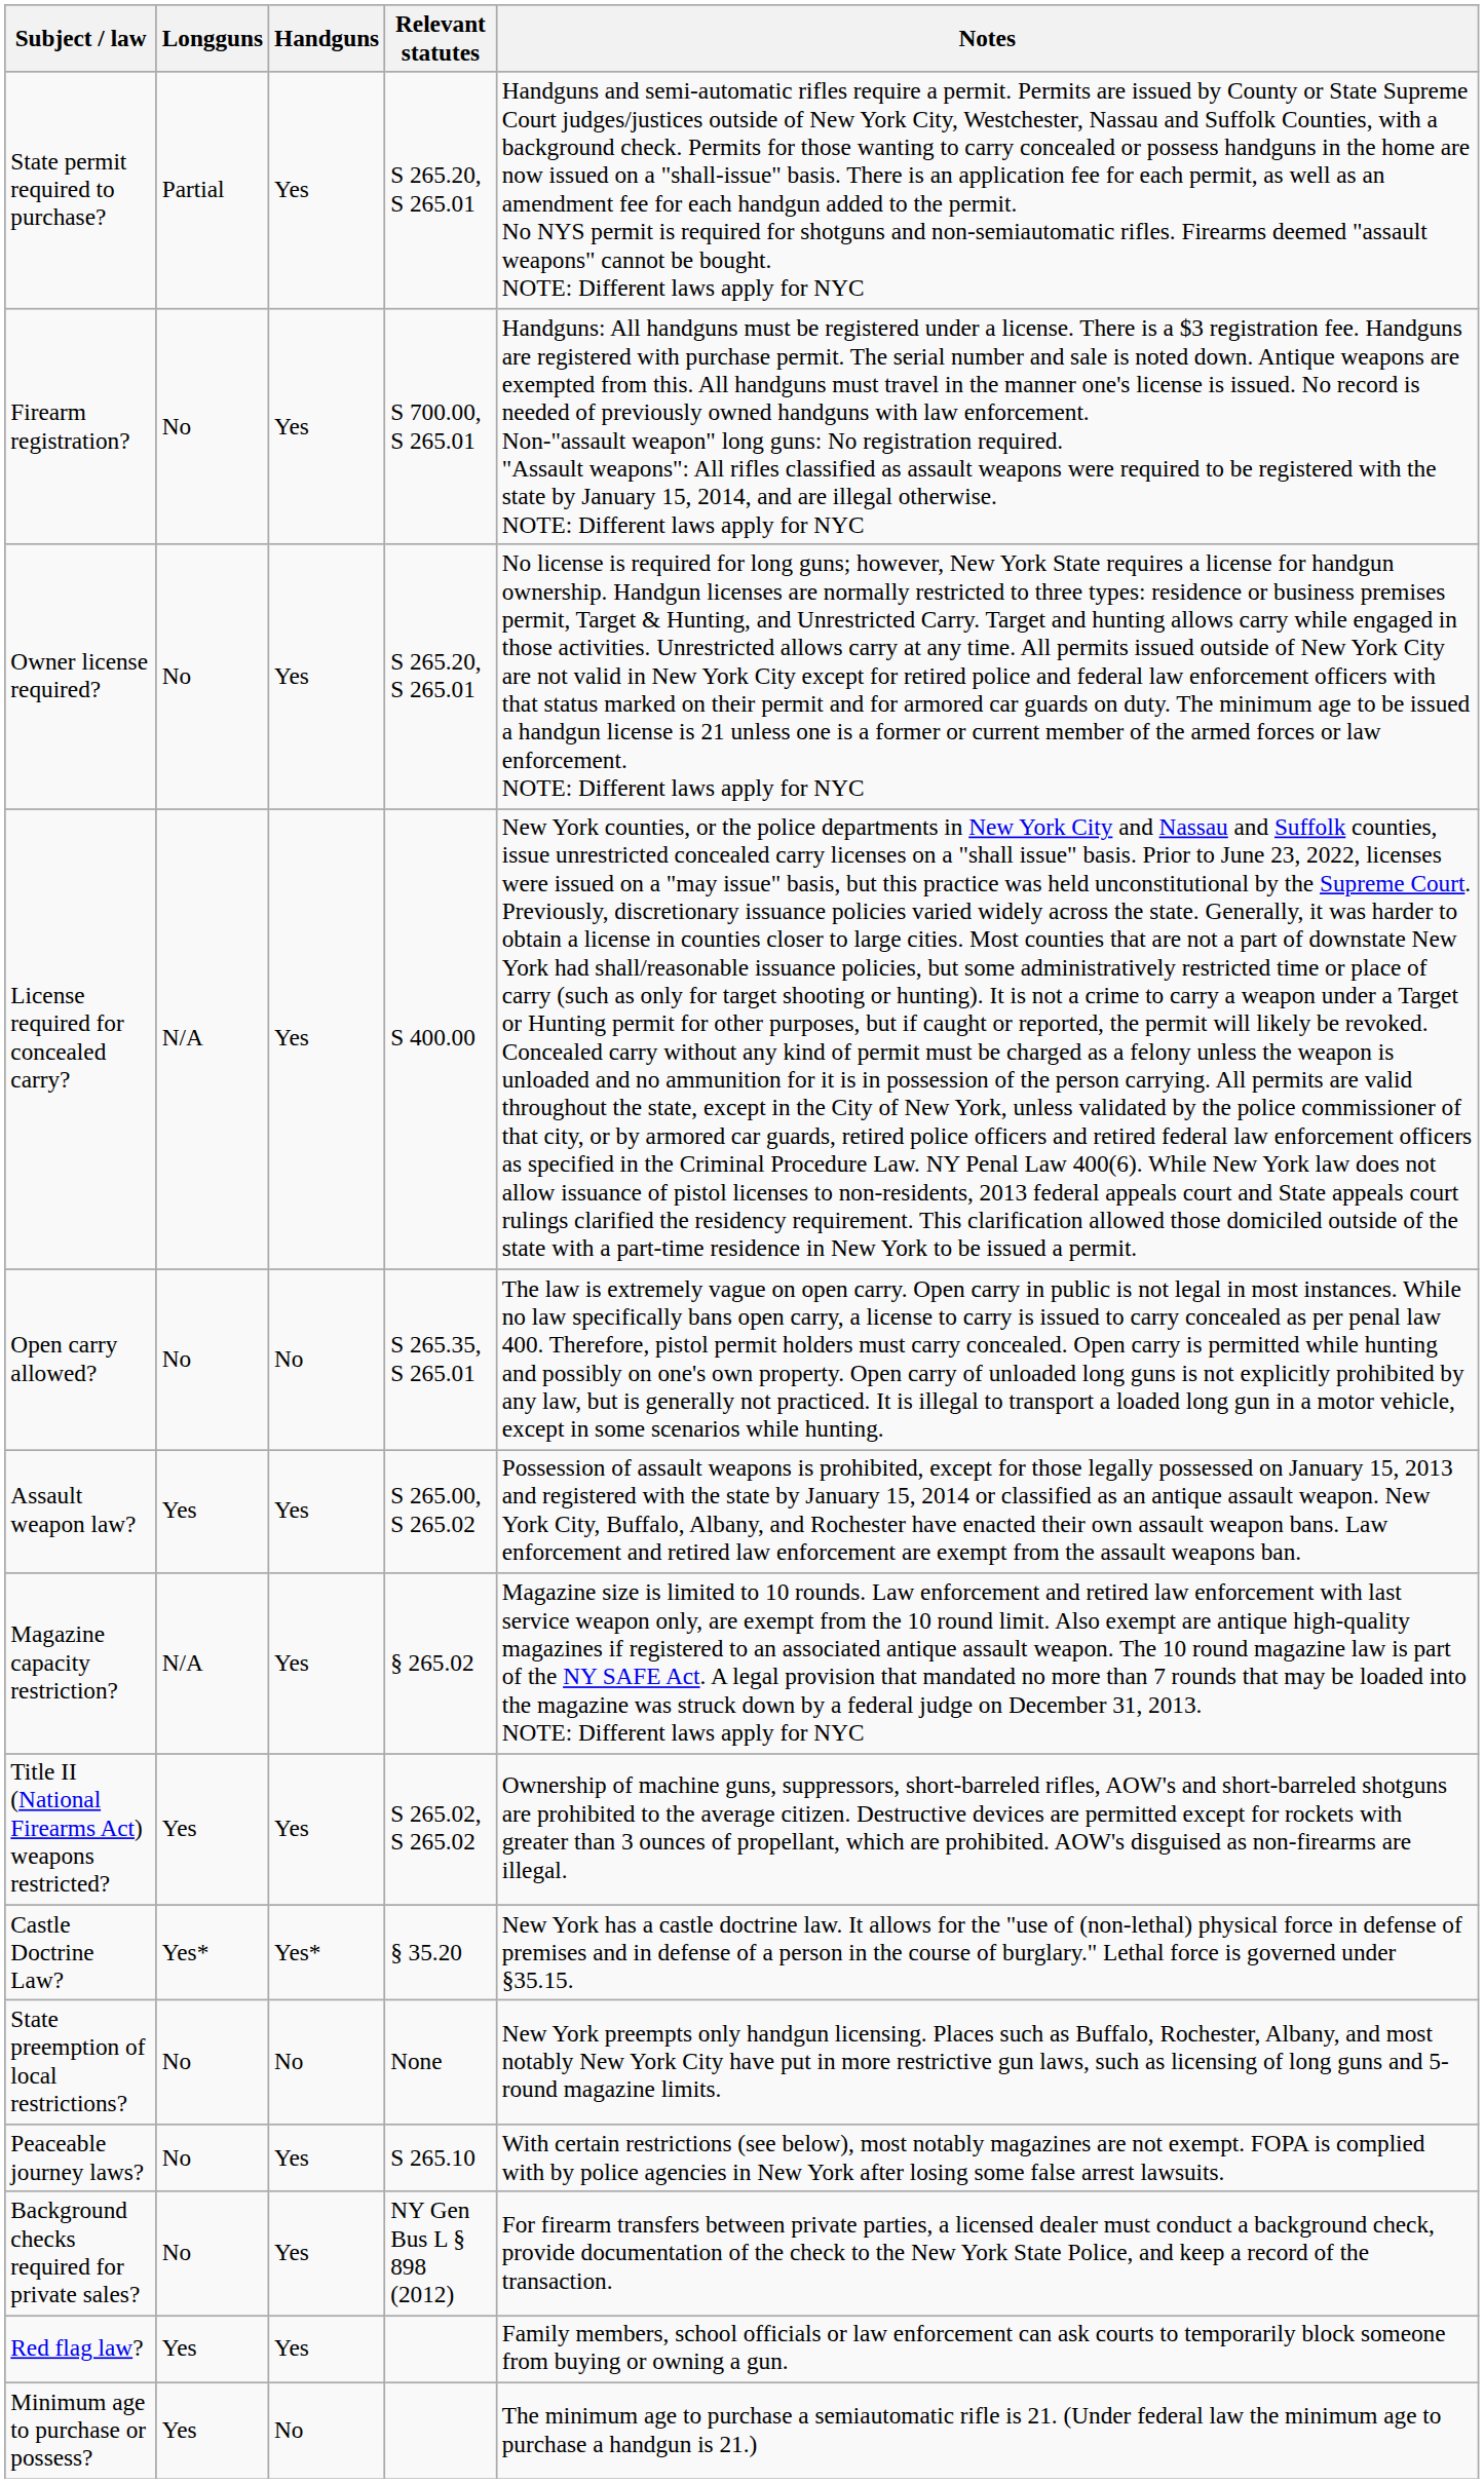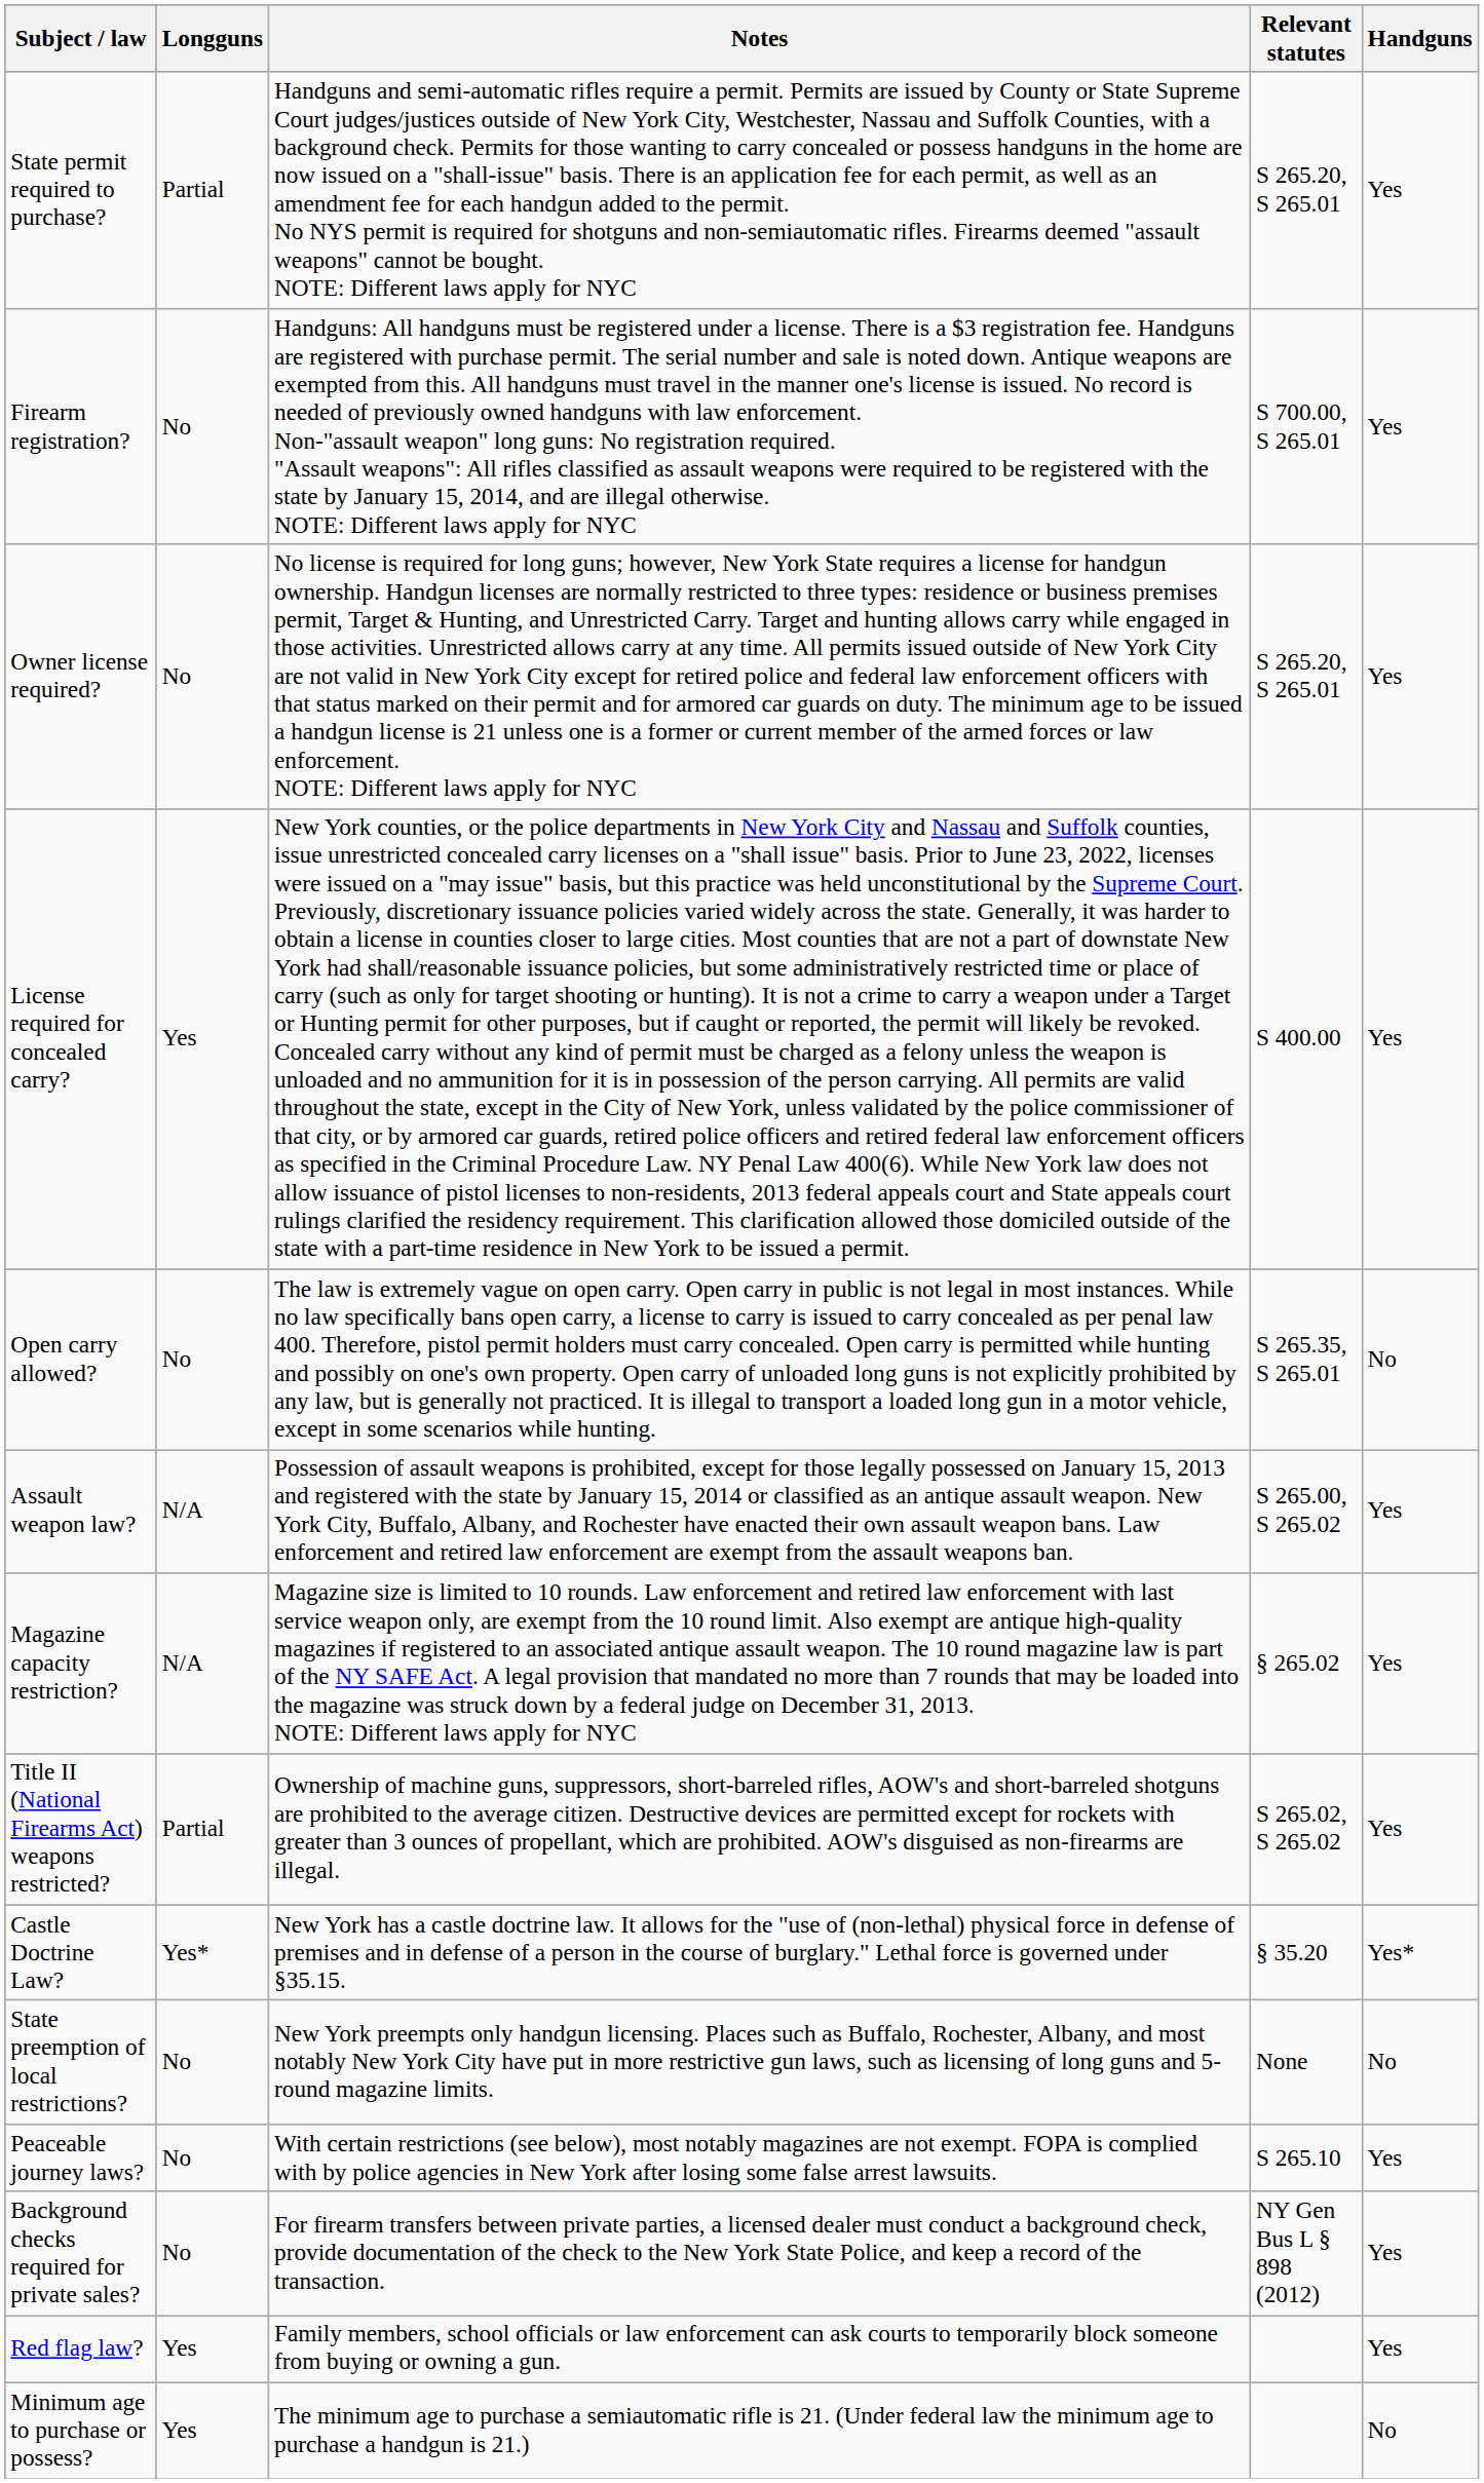 <table class="wikitable"  style="font-size:85%; width:95%;">
 <tr>
 <th>Subject / law</th>
 <th>Longguns</th>
+<th>Notes</th>
+<th>Relevant statutes</th>
 <th>Handguns</th>
-<th>Relevant statutes</th>
-<th>Notes</th>
 </tr>
 <tr>
 <td>State permit required to purchase?</td>
 <td>Partial</td>
+<td>Handguns and semi-automatic rifles require a permit. Permits are issued by County or State Supreme Court judges/justices outside of New York City, Westchester, Nassau and Suffolk Counties, with a background check. Permits for those wanting to carry concealed or possess handguns in the home are now issued on a "shall-issue" basis. There is an application fee for each permit, as well as an amendment fee for each handgun added to the permit.<br>No NYS permit is required for shotguns and non-semiautomatic rifles. Firearms deemed "assault weapons" cannot be bought.<br>NOTE: Different laws apply for NYC</td>
+<td>S 265.20, S 265.01</td>
 <td>Yes</td>
-<td>S 265.20, S 265.01</td>
-<td>Handguns and semi-automatic rifles require a permit. Permits are issued by County or State Supreme Court judges/justices outside of New York City, Westchester, Nassau and Suffolk Counties, with a background check. Permits for those wanting to carry concealed or possess handguns in the home are now issued on a "shall-issue" basis. There is an application fee for each permit, as well as an amendment fee for each handgun added to the permit.<br>No NYS permit is required for shotguns and non-semiautomatic rifles. Firearms deemed "assault weapons" cannot be bought.<br>NOTE: Different laws apply for NYC</td>
 </tr>
 <tr>
 <td>Firearm registration?</td>
 <td>No</td>
+<td>Handguns: All handguns must be registered under a license. There is a $3 registration fee. Handguns are registered with purchase permit. The serial number and sale is noted down. Antique weapons are exempted from this. All handguns must travel in the manner one's license is issued. No record is needed of previously owned handguns with law enforcement.<br>Non-"assault weapon" long guns: No registration required.<br>"Assault weapons": All rifles classified as assault weapons were required to be registered with the state by January 15, 2014, and are illegal otherwise.<br>NOTE: Different laws apply for NYC</td>
+<td>S 700.00, S 265.01</td>
 <td>Yes</td>
-<td>S 700.00, S 265.01</td>
-<td>Handguns: All handguns must be registered under a license. There is a $3 registration fee. Handguns are registered with purchase permit. The serial number and sale is noted down. Antique weapons are exempted from this. All handguns must travel in the manner one's license is issued. No record is needed of previously owned handguns with law enforcement.<br>Non-"assault weapon" long guns: No registration required.<br>"Assault weapons": All rifles classified as assault weapons were required to be registered with the state by January 15, 2014, and are illegal otherwise.<br>NOTE: Different laws apply for NYC</td>
 </tr>
 <tr>
 <td>Owner license required?</td>
 <td>No</td>
+<td>No license is required for long guns; however, New York State requires a license for handgun ownership. Handgun licenses are normally restricted to three types: residence or business premises permit, Target & Hunting, and Unrestricted Carry. Target and hunting allows carry while engaged in those activities. Unrestricted allows carry at any time. All permits issued outside of New York City are not valid in New York City except for retired police and federal law enforcement officers with that status marked on their permit and for armored car guards on duty. The minimum age to be issued a handgun license is 21 unless one is a former or current member of the armed forces or law enforcement.<br>NOTE: Different laws apply for NYC</td>
+<td>S 265.20, S 265.01</td>
 <td>Yes</td>
-<td>S 265.20, S 265.01</td>
-<td>No license is required for long guns; however, New York State requires a license for handgun ownership. Handgun licenses are normally restricted to three types: residence or business premises permit, Target & Hunting, and Unrestricted Carry. Target and hunting allows carry while engaged in those activities. Unrestricted allows carry at any time. All permits issued outside of New York City are not valid in New York City except for retired police and federal law enforcement officers with that status marked on their permit and for armored car guards on duty. The minimum age to be issued a handgun license is 21 unless one is a former or current member of the armed forces or law enforcement.<br>NOTE: Different laws apply for NYC</td>
 </tr>
 <tr>
 <td>License required for concealed carry?</td>
-<td>N/A</td>
 <td>Yes</td>
+<td>New York counties, or the police departments in <a href='#'>New York City</a> and <a href='#'>Nassau</a> and <a href='#'>Suffolk</a> counties, issue unrestricted concealed carry licenses on a "shall issue" basis. Prior to June 23, 2022, licenses were issued on a "may issue" basis, but this practice was held unconstitutional by the <a href='#'>Supreme Court</a>.  Previously, discretionary issuance policies varied widely across the state. Generally, it was harder to obtain a license in counties closer to large cities. Most counties that are not a part of downstate New York had shall/reasonable issuance policies, but some administratively restricted time or place of carry (such as only for target shooting or hunting). It is not a crime to carry a weapon under a Target or Hunting permit for other purposes, but if caught or reported, the permit will likely be revoked. Concealed carry without any kind of permit must be charged as a felony unless the weapon is unloaded and no ammunition for it is in possession of the person carrying. All permits are valid throughout the state, except in the City of New York, unless validated by the police commissioner of that city, or by armored car guards, retired police officers and retired federal law enforcement officers as specified in the Criminal Procedure Law. NY Penal Law 400(6). While New York law does not allow issuance of pistol licenses to non-residents, 2013 federal appeals court and State appeals court rulings clarified the residency requirement. This clarification allowed those domiciled outside of the state with a part-time residence in New York to be issued a permit.<br></td>
 <td>S 400.00</td>
-<td>New York counties, or the police departments in <a href='#'>New York City</a> and <a href='#'>Nassau</a> and <a href='#'>Suffolk</a> counties, issue unrestricted concealed carry licenses on a "shall issue" basis. Prior to June 23, 2022, licenses were issued on a "may issue" basis, but this practice was held unconstitutional by the <a href='#'>Supreme Court</a>.  Previously, discretionary issuance policies varied widely across the state. Generally, it was harder to obtain a license in counties closer to large cities. Most counties that are not a part of downstate New York had shall/reasonable issuance policies, but some administratively restricted time or place of carry (such as only for target shooting or hunting). It is not a crime to carry a weapon under a Target or Hunting permit for other purposes, but if caught or reported, the permit will likely be revoked. Concealed carry without any kind of permit must be charged as a felony unless the weapon is unloaded and no ammunition for it is in possession of the person carrying. All permits are valid throughout the state, except in the City of New York, unless validated by the police commissioner of that city, or by armored car guards, retired police officers and retired federal law enforcement officers as specified in the Criminal Procedure Law. NY Penal Law 400(6). While New York law does not allow issuance of pistol licenses to non-residents, 2013 federal appeals court and State appeals court rulings clarified the residency requirement. This clarification allowed those domiciled outside of the state with a part-time residence in New York to be issued a permit.<br></td>
+<td>Yes</td>
 </tr>
 <tr>
 <td>Open carry allowed?</td>
 <td>No</td>
+<td>The law is extremely vague on open carry. Open carry in public is not legal in most instances. While no law specifically bans open carry, a license to carry is issued to carry concealed as per penal law 400. Therefore, pistol permit holders must carry concealed. Open carry is permitted while hunting and possibly on one's own property. Open carry of unloaded long guns is not explicitly prohibited by any law, but is generally not practiced.  It is illegal to transport a loaded long gun in a motor vehicle, except in some scenarios while hunting.</td>
+<td>S 265.35, S 265.01</td>
 <td>No</td>
-<td>S 265.35, S 265.01</td>
-<td>The law is extremely vague on open carry. Open carry in public is not legal in most instances. While no law specifically bans open carry, a license to carry is issued to carry concealed as per penal law 400. Therefore, pistol permit holders must carry concealed. Open carry is permitted while hunting and possibly on one's own property. Open carry of unloaded long guns is not explicitly prohibited by any law, but is generally not practiced.  It is illegal to transport a loaded long gun in a motor vehicle, except in some scenarios while hunting.</td>
 </tr>
 <tr>
 <td>Assault weapon law?</td>
+<td>N/A</td>
+<td>Possession of assault weapons is prohibited, except for those legally possessed on January 15, 2013 and registered with the state by January 15, 2014 or classified as an antique assault weapon. New York City, Buffalo, Albany, and Rochester have enacted their own assault weapon bans. Law enforcement and retired law enforcement are exempt from the assault weapons ban.</td>
+<td>S 265.00, S 265.02</td>
 <td>Yes</td>
-<td>Yes</td>
-<td>S 265.00, S 265.02</td>
-<td>Possession of assault weapons is prohibited, except for those legally possessed on January 15, 2013 and registered with the state by January 15, 2014 or classified as an antique assault weapon. New York City, Buffalo, Albany, and Rochester have enacted their own assault weapon bans. Law enforcement and retired law enforcement are exempt from the assault weapons ban.</td>
 </tr>
 <tr>
 <td>Magazine capacity restriction?</td>
 <td>N/A</td>
+<td>Magazine size is limited to 10 rounds. Law enforcement and retired law enforcement with last service weapon only, are exempt from the 10 round limit. Also exempt are antique high-quality magazines if registered to an associated antique assault weapon. The 10 round magazine law is part of the <a href='#'>NY SAFE Act</a>. A legal provision that mandated no more than 7 rounds that may be loaded into the magazine was struck down by a federal judge on December 31, 2013.<br>NOTE: Different laws apply for NYC</td>
+<td>§ 265.02</td>
 <td>Yes</td>
-<td>§ 265.02</td>
-<td>Magazine size is limited to 10 rounds. Law enforcement and retired law enforcement with last service weapon only, are exempt from the 10 round limit. Also exempt are antique high-quality magazines if registered to an associated antique assault weapon. The 10 round magazine law is part of the <a href='#'>NY SAFE Act</a>. A legal provision that mandated no more than 7 rounds that may be loaded into the magazine was struck down by a federal judge on December 31, 2013.<br>NOTE: Different laws apply for NYC</td>
 </tr>
 <tr>
 <td>Title II (<a href='#'>National Firearms Act</a>) weapons restricted?</td>
+<td>Partial</td>
+<td>Ownership of machine guns, suppressors, short-barreled rifles, AOW's and short-barreled shotguns are prohibited to the average citizen. Destructive devices are permitted except for rockets with greater than 3 ounces of propellant, which are prohibited. AOW's disguised as non-firearms are illegal.</td>
+<td>S 265.02, S 265.02</td>
 <td>Yes</td>
-<td>Yes</td>
-<td>S 265.02, S 265.02</td>
-<td>Ownership of machine guns, suppressors, short-barreled rifles, AOW's and short-barreled shotguns are prohibited to the average citizen. Destructive devices are permitted except for rockets with greater than 3 ounces of propellant, which are prohibited. AOW's disguised as non-firearms are illegal.</td>
 </tr>
 <tr>
 <td>Castle Doctrine Law?</td>
 <td>Yes*</td>
+<td>New York has a castle doctrine law. It allows for the "use of (non-lethal) physical force in defense of premises and in defense of a person in the course of burglary." Lethal force is governed under §35.15.</td>
+<td>§ 35.20</td>
 <td>Yes*</td>
-<td>§ 35.20</td>
-<td>New York has a castle doctrine law. It allows for the "use of (non-lethal) physical force in defense of premises and in defense of a person in the course of burglary." Lethal force is governed under §35.15.</td>
 </tr>
 <tr>
 <td>State preemption of local restrictions?</td>
 <td>No</td>
+<td>New York preempts only handgun licensing. Places such as Buffalo, Rochester, Albany, and most notably New York City have put in more restrictive gun laws, such as licensing of long guns and 5-round magazine limits.</td>
+<td>None</td>
 <td>No</td>
-<td>None</td>
-<td>New York preempts only handgun licensing. Places such as Buffalo, Rochester, Albany, and most notably New York City have put in more restrictive gun laws, such as licensing of long guns and 5-round magazine limits.</td>
 </tr>
 <tr>
 <td>Peaceable journey laws?</td>
 <td>No</td>
+<td>With certain restrictions (see below), most notably magazines are not exempt.  FOPA is complied with by police agencies in New York after losing some false arrest lawsuits.</td>
+<td>S 265.10</td>
 <td>Yes</td>
-<td>S 265.10</td>
-<td>With certain restrictions (see below), most notably magazines are not exempt.  FOPA is complied with by police agencies in New York after losing some false arrest lawsuits.</td>
 </tr>
 <tr>
 <td>Background checks required for private sales?</td>
 <td>No</td>
+<td>For firearm transfers between private parties, a licensed dealer must conduct a background check, provide documentation of the check to the New York State Police, and keep a record of the transaction.</td>
+<td>NY Gen Bus L § 898 (2012)</td>
 <td>Yes</td>
-<td>NY Gen Bus L § 898 (2012)</td>
-<td>For firearm transfers between private parties, a licensed dealer must conduct a background check, provide documentation of the check to the New York State Police, and keep a record of the transaction.</td>
 </tr>
 <tr>
 <td><a href='#'>Red flag law</a>?</td>
 <td>Yes</td>
+<td>Family members, school officials or law enforcement can ask courts to temporarily block someone from buying or owning a gun.</td>
+<td></td>
 <td>Yes</td>
-<td></td>
-<td>Family members, school officials or law enforcement can ask courts to temporarily block someone from buying or owning a gun.</td>
 </tr>
 <tr>
 <td>Minimum age to purchase or possess?</td>
 <td>Yes</td>
+<td>The minimum age to purchase a semiautomatic rifle is 21. (Under federal law the minimum age to purchase a handgun is 21.)</td>
+<td></td>
 <td>No</td>
-<td></td>
-<td>The minimum age to purchase a semiautomatic rifle is 21. (Under federal law the minimum age to purchase a handgun is 21.)</td>
 </tr>
 </table>
